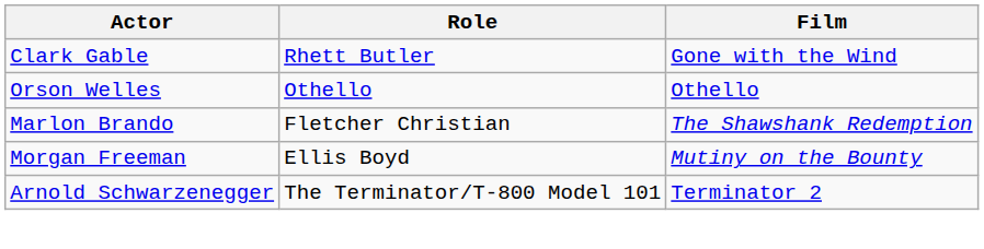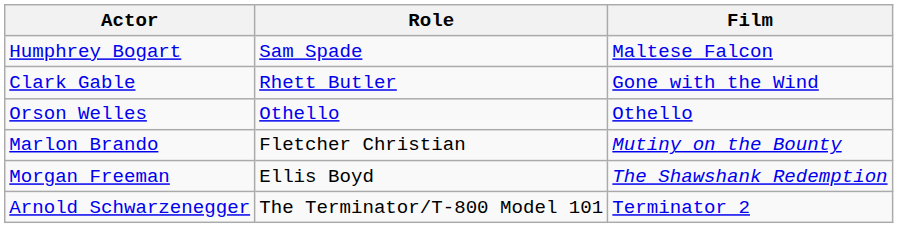 <table class="wikitable">
 <tr>
 <th>Actor</th>
 <th>Role</th>
 <th>Film</th>
+</tr>
+<tr>
+<td><a href='#'>Humphrey Bogart</a></td>
+<td><a href='#'>Sam Spade</a></td>
+<td><a href='#'>Maltese Falcon</a></td>
 </tr>
 <tr>
 <td><a href='#'>Clark Gable</a></td>
 <td><a href='#'>Rhett Butler</a></td>
 <td><a href='#'>Gone with the Wind</a></td>
 </tr>
 <tr>
 <td><a href='#'>Orson Welles</a></td>
 <td><a href='#'>Othello</a></td>
 <td><a href='#'>Othello</a></td>
 </tr>
 <tr>
 <td><a href='#'>Marlon Brando</a></td>
 <td>Fletcher Christian</td>
-<td><em><a href='#'>The Shawshank Redemption</a></em></td>
+<td><em><a href='#'>Mutiny on the Bounty</a></em></td>
 </tr>
 <tr>
 <td><a href='#'>Morgan Freeman</a></td>
 <td>Ellis Boyd</td>
-<td><em><a href='#'>Mutiny on the Bounty</a></em></td>
+<td><em><a href='#'>The Shawshank Redemption</a></em></td>
 </tr>
 <tr>
 <td><a href='#'>Arnold Schwarzenegger</a></td>
 <td>The Terminator/T-800 Model 101</td>
 <td><a href='#'>Terminator 2</a></td>
 </tr>
 </table>
